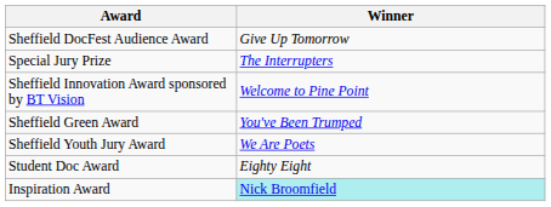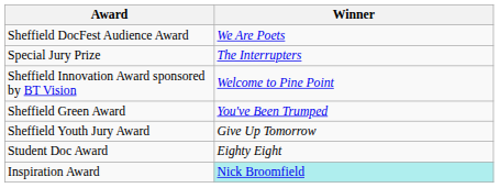 <table class="wikitable" style="width:610px;">
 <tr>
 <th scope="col" style="width:260px;">Award</th>
 <th scope="col" style="width:350px;">Winner</th>
 </tr>
 <tr>
 <td style="width:260px;">Sheffield DocFest Audience Award</td>
-<td style="width:350px;"><em>Give Up Tomorrow</em></td>
+<td><em><a href='#'>We Are Poets</a></em></td>
 </tr>
 <tr>
 <td>Special Jury Prize</td>
 <td><em><a href='#'>The Interrupters</a></em></td>
 </tr>
 <tr>
 <td>Sheffield Innovation Award sponsored by <a href='#'>BT Vision</a></td>
 <td><em><a href='#'>Welcome to Pine Point</a></em></td>
 </tr>
 <tr>
 <td>Sheffield Green Award</td>
 <td><em><a href='#'>You've Been Trumped</a></em></td>
 </tr>
 <tr>
 <td>Sheffield Youth Jury Award</td>
-<td><em><a href='#'>We Are Poets</a></em></td>
+<td style="width:350px;"><em>Give Up Tomorrow</em></td>
 </tr>
 <tr>
 <td>Student Doc Award</td>
 <td><em>Eighty Eight</em></td>
 </tr>
 <tr>
 <td>Inspiration Award</td>
 <td style="background: paleturquoise;"><a href='#'>Nick Broomfield</a></td>
 </tr>
 </table>
